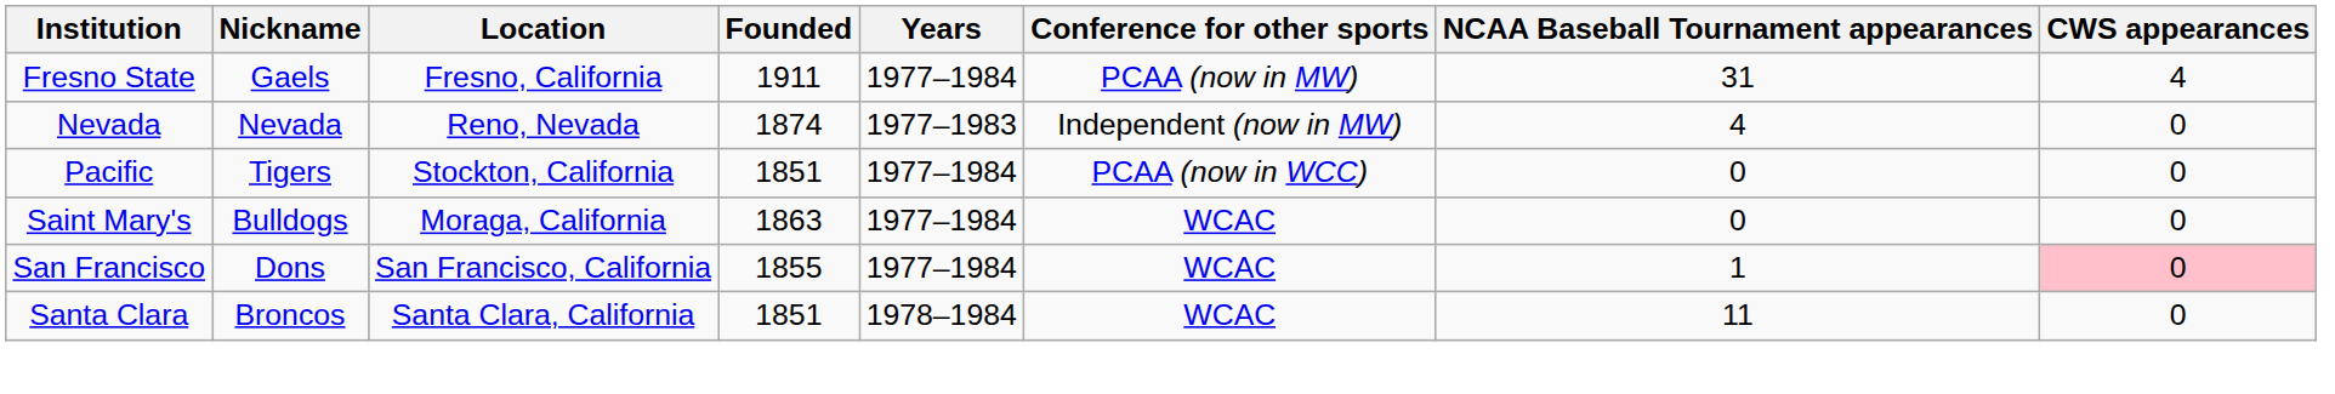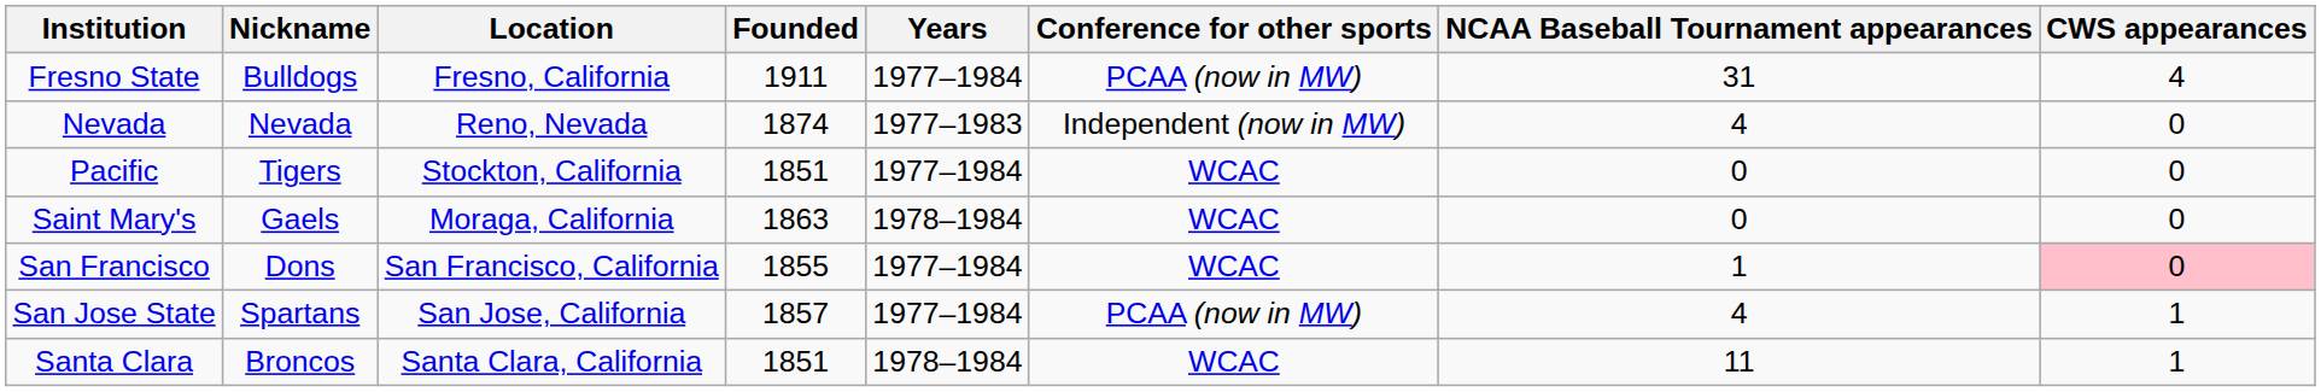 <table class="wikitable sortable" style="text-align: center;">
 <tr>
 <th>Institution</th>
 <th>Nickname</th>
 <th>Location</th>
 <th>Founded</th>
 <th>Years</th>
 <th>Conference for other sports</th>
 <th>NCAA Baseball Tournament appearances</th>
 <th>CWS appearances</th>
 </tr>
 <tr>
 <td><a href='#'>Fresno State</a></td>
-<td><a href='#'>Gaels</a></td>
+<td><a href='#'>Bulldogs</a></td>
 <td><a href='#'>Fresno, California</a></td>
 <td>1911</td>
 <td>1977–1984</td>
 <td><a href='#'>PCAA</a> <em>(now in <a href='#'>MW</a>)</em></td>
 <td>31</td>
 <td>4</td>
 </tr>
 <tr>
 <td><a href='#'>Nevada</a></td>
 <td><a href='#'>Nevada</a></td>
 <td><a href='#'>Reno, Nevada</a></td>
 <td>1874</td>
 <td>1977–1983</td>
 <td>Independent <em>(now in <a href='#'>MW</a>)</em></td>
 <td>4</td>
 <td>0</td>
 </tr>
 <tr>
 <td><a href='#'>Pacific</a></td>
 <td><a href='#'>Tigers</a></td>
 <td><a href='#'>Stockton, California</a></td>
 <td>1851</td>
 <td>1977–1984</td>
-<td><a href='#'>PCAA</a> <em>(now in <a href='#'>WCC</a>)</em></td>
+<td><a href='#'>WCAC</a></td>
 <td>0</td>
 <td>0</td>
 </tr>
 <tr>
 <td><a href='#'>Saint Mary's</a></td>
-<td><a href='#'>Bulldogs</a></td>
+<td><a href='#'>Gaels</a></td>
 <td><a href='#'>Moraga, California</a></td>
 <td>1863</td>
-<td>1977–1984</td>
+<td>1978–1984</td>
 <td><a href='#'>WCAC</a></td>
 <td>0</td>
 <td>0</td>
 </tr>
 <tr>
 <td><a href='#'>San Francisco</a></td>
 <td><a href='#'>Dons</a></td>
 <td><a href='#'>San Francisco, California</a></td>
 <td>1855</td>
 <td>1977–1984</td>
 <td><a href='#'>WCAC</a></td>
 <td>1</td>
 <td style="background: pink;">0</td>
 </tr>
 <tr>
+<td><a href='#'>San Jose State</a></td>
+<td><a href='#'>Spartans</a></td>
+<td><a href='#'>San Jose, California</a></td>
+<td>1857</td>
+<td>1977–1984</td>
+<td><a href='#'>PCAA</a> <em>(now in <a href='#'>MW</a>)</em></td>
+<td>4</td>
+<td>1</td>
+</tr>
+<tr>
 <td><a href='#'>Santa Clara</a></td>
 <td><a href='#'>Broncos</a></td>
 <td><a href='#'>Santa Clara, California</a></td>
 <td>1851</td>
 <td>1978–1984</td>
 <td><a href='#'>WCAC</a></td>
 <td>11</td>
-<td>0</td>
+<td>1</td>
 </tr>
 </table>
